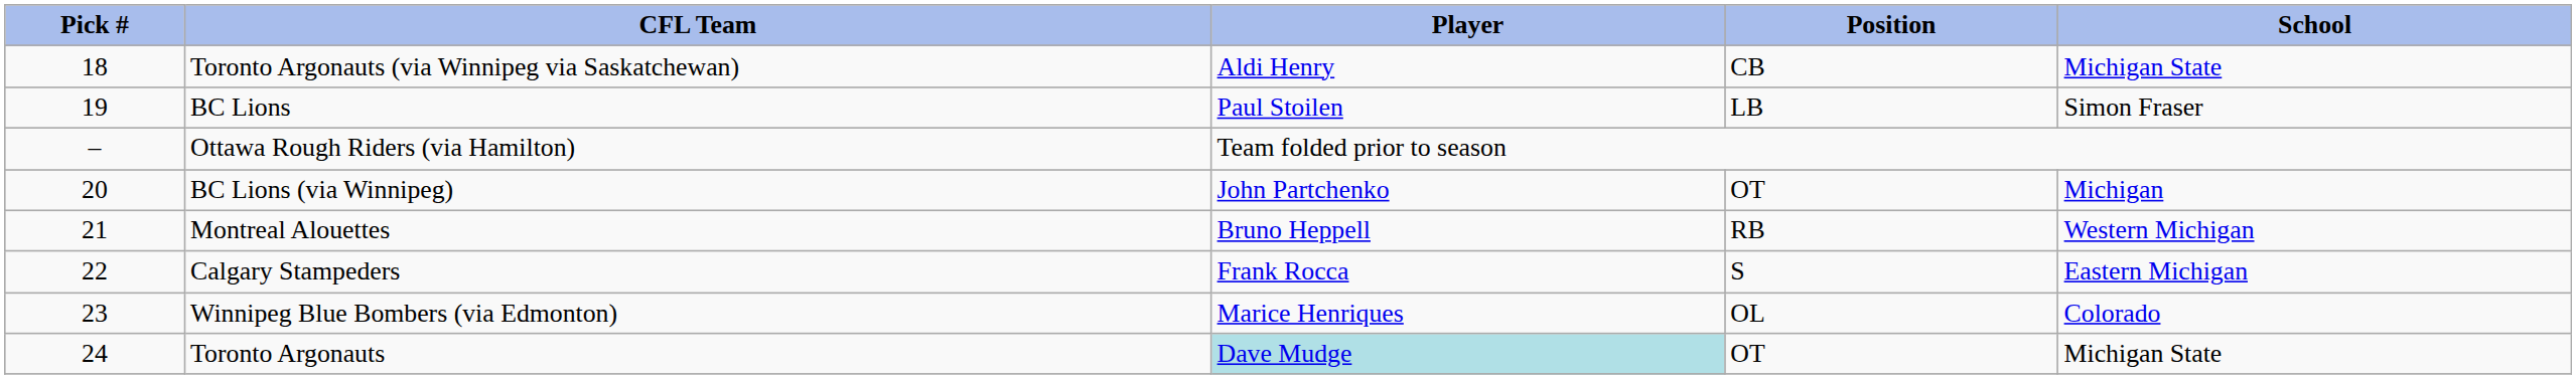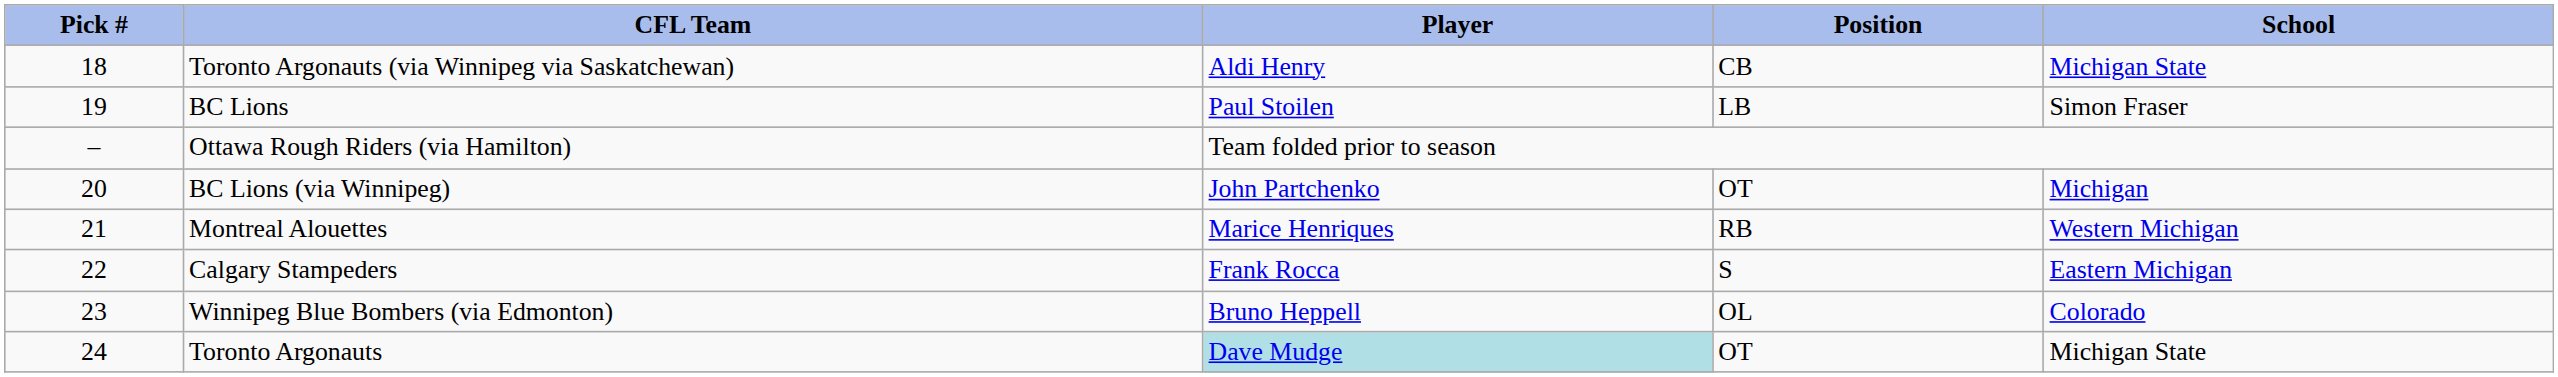 <table class="wikitable" style="width: 100%">
 <tr>
 <th style="background:#A8BDEC;" width=7%>Pick #</th>
 <th width=40% style="background:#A8BDEC;">CFL Team</th>
 <th width=20% style="background:#A8BDEC;">Player</th>
 <th width=13% style="background:#A8BDEC;">Position</th>
 <th width=20% style="background:#A8BDEC;">School</th>
 </tr>
 <tr>
 <td align=center>18</td>
 <td>Toronto Argonauts (via Winnipeg via Saskatchewan)</td>
 <td><a href='#'>Aldi Henry</a></td>
 <td>CB</td>
 <td><a href='#'>Michigan State</a></td>
 </tr>
 <tr>
 <td align=center>19</td>
 <td>BC Lions</td>
 <td><a href='#'>Paul Stoilen</a></td>
 <td>LB</td>
 <td>Simon Fraser</td>
 </tr>
 <tr>
 <td align=center>–</td>
 <td>Ottawa Rough Riders (via Hamilton)</td>
 <td colspan="3">Team folded prior to season</td>
 </tr>
 <tr>
 <td align=center>20</td>
 <td>BC Lions (via Winnipeg)</td>
 <td><a href='#'>John Partchenko</a></td>
 <td>OT</td>
 <td><a href='#'>Michigan</a></td>
 </tr>
 <tr>
 <td align=center>21</td>
 <td>Montreal Alouettes</td>
-<td><a href='#'>Bruno Heppell</a></td>
+<td><a href='#'>Marice Henriques</a></td>
 <td>RB</td>
 <td><a href='#'>Western Michigan</a></td>
 </tr>
 <tr>
 <td align=center>22</td>
 <td>Calgary Stampeders</td>
 <td><a href='#'>Frank Rocca</a></td>
 <td>S</td>
 <td><a href='#'>Eastern Michigan</a></td>
 </tr>
 <tr>
 <td align=center>23</td>
 <td>Winnipeg Blue Bombers (via Edmonton)</td>
-<td><a href='#'>Marice Henriques</a></td>
+<td><a href='#'>Bruno Heppell</a></td>
 <td>OL</td>
 <td><a href='#'>Colorado</a></td>
 </tr>
 <tr>
 <td align=center>24</td>
 <td>Toronto Argonauts</td>
 <td bgcolor="#B0E0E6"><a href='#'>Dave Mudge</a></td>
 <td>OT</td>
 <td>Michigan State</td>
 </tr>
 </table>
